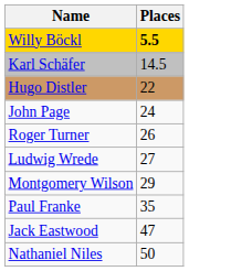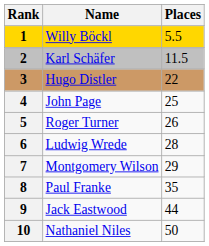 <table class="wikitable">
 <tr>
+<th>Rank</th>
 <th>Name</th>
 <th>Places</th>
 </tr>
 <tr bgcolor=gold>
+<td align=center><strong>1</strong></td>
 <td> <a href='#'>Willy Böckl</a></td>
-<td><strong>5.5</strong></td>
+<td>5.5</td>
 </tr>
 <tr bgcolor=silver>
+<td align=center><strong>2</strong></td>
 <td> <a href='#'>Karl Schäfer</a></td>
-<td>14.5</td>
+<td>11.5</td>
 </tr>
 <tr bgcolor=cc9966>
+<td align=center><strong>3</strong></td>
 <td> <a href='#'>Hugo Distler</a></td>
 <td>22</td>
 </tr>
 <tr>
+<th>4</th>
 <td> <a href='#'>John Page</a></td>
-<td>24</td>
+<td>25</td>
 </tr>
 <tr>
+<th>5</th>
 <td> <a href='#'>Roger Turner</a></td>
 <td>26</td>
 </tr>
 <tr>
+<th>6</th>
 <td> <a href='#'>Ludwig Wrede</a></td>
-<td>27</td>
+<td>28</td>
 </tr>
 <tr>
+<th>7</th>
 <td> <a href='#'>Montgomery Wilson</a></td>
 <td>29</td>
 </tr>
 <tr>
+<th>8</th>
 <td> <a href='#'>Paul Franke</a></td>
 <td>35</td>
 </tr>
 <tr>
+<th>9</th>
 <td> <a href='#'>Jack Eastwood</a></td>
-<td>47</td>
+<td>44</td>
 </tr>
 <tr>
+<th>10</th>
 <td> <a href='#'>Nathaniel Niles</a></td>
 <td>50</td>
 </tr>
 </table>
